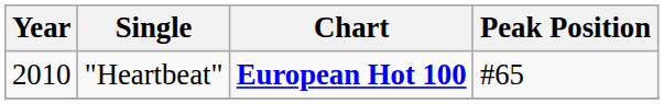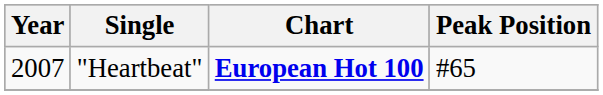 <table class="wikitable">
 <tr>
 <th align="left">Year</th>
 <th align="left">Single</th>
 <th align="left">Chart</th>
 <th align="left">Peak Position</th>
 </tr>
 <tr>
-<td align="left">2010</td>
+<td align="left">2007</td>
 <td align="left">"Heartbeat"</td>
 <td><strong><a href='#'>European Hot 100</a></strong></td>
 <td>#65</td>
 </tr>
 <tr>
 </tr>
 </table>
